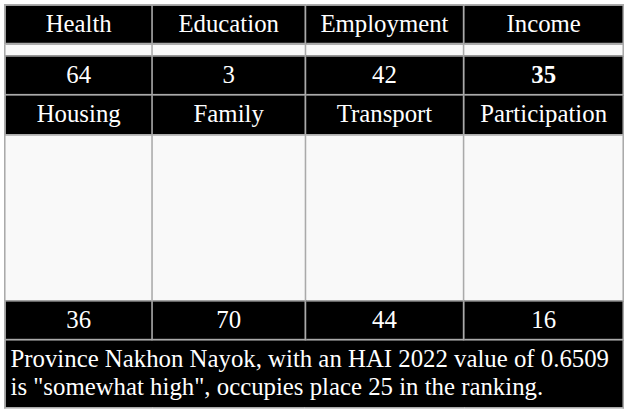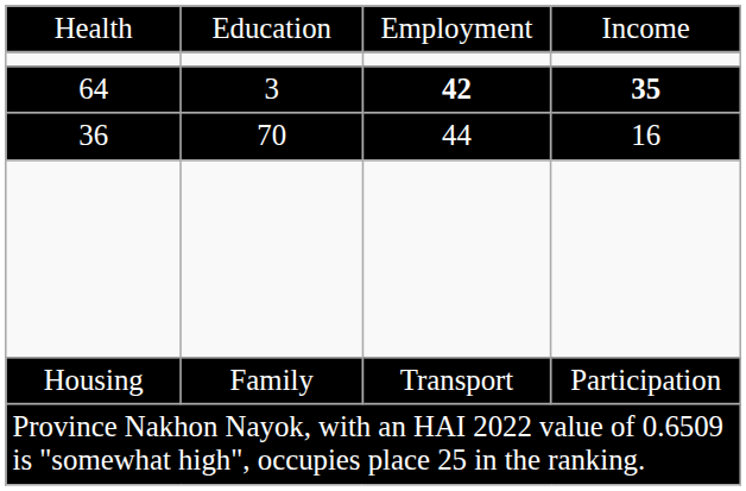 <table class="wikitable floatright" style="width:400px;">
 <tr>
 <td style="text-align:center; width:100px; background:black; color:white;">Health</td>
 <td style="text-align:center; width:100px; background:black; color:white;">Education</td>
 <td style="text-align:center; width:100px; background:black; color:white;">Employment</td>
 <td style="text-align:center; width:100px; background:black; color:white;">Income</td>
 </tr>
 <tr>
 <td></td>
 <td></td>
 <td></td>
 <td></td>
 </tr>
 <tr>
 <td style="text-align:center; background:black; color:white;">64</td>
 <td style="text-align:center; background:black; color:white;">3</td>
-<td style="text-align:center; background:black; color:white;">42</td>
+<td style="text-align:center; background:black; color:white;"><strong>42</strong></td>
 <td style="text-align:center; background:black; color:white;"><strong>35</strong></td>
+</tr>
+<tr>
+<td style="text-align:center; background:black; color:white;">36</td>
+<td style="text-align:center; background:black; color:white;">70</td>
+<td style="text-align:center; background:black; color:white;">44</td>
+<td style="text-align:center; background:black; color:white;">16</td>
+</tr>
+<tr>
+<td style="height:100px;"></td>
+<td></td>
+<td></td>
+<td></td>
 </tr>
 <tr>
 <td style="text-align:center; background:black; color:white;">Housing</td>
 <td style="text-align:center; background:black; color:white;">Family</td>
 <td style="text-align:center; background:black; color:white;">Transport</td>
 <td style="text-align:center; background:black; color:white;">Participation</td>
 </tr>
 <tr>
-<td style="height:100px;"></td>
-<td></td>
-<td></td>
-<td></td>
-</tr>
-<tr>
-<td style="text-align:center; background:black; color:white;">36</td>
-<td style="text-align:center; background:black; color:white;">70</td>
-<td style="text-align:center; background:black; color:white;">44</td>
-<td style="text-align:center; background:black; color:white;">16</td>
-</tr>
-<tr>
 <td colspan="4"; style="background:black; color:white;">Province Nakhon Nayok, with an HAI 2022 value of 0.6509 is "somewhat high", occupies place 25 in the ranking.</td>
 </tr>
 </table>
